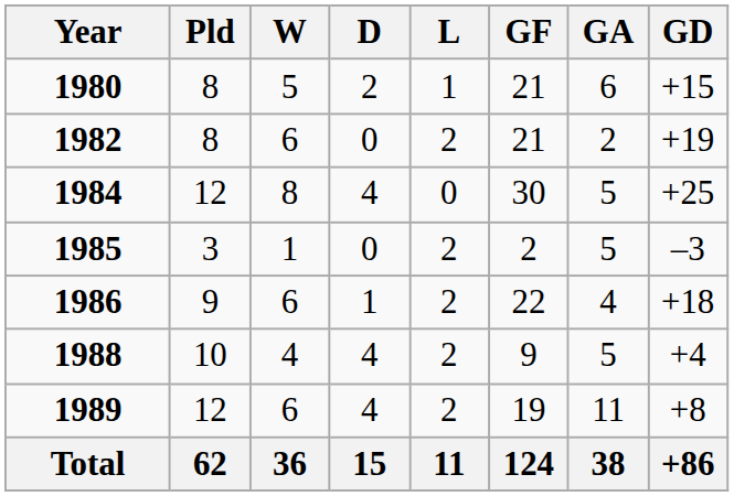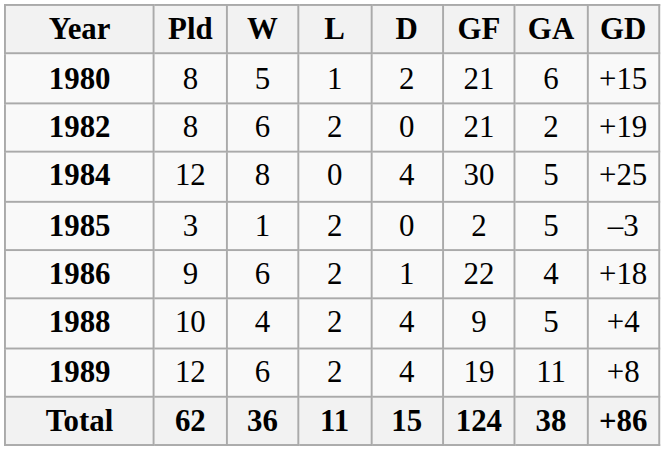 <table class="wikitable" style="text-align: center;">
 <tr>
 <th width=70>Year</th>
 <th width=30>Pld</th>
 <th width=30>W</th>
+<th width=30>L</th>
 <th width=30>D</th>
-<th width=30>L</th>
 <th width=30>GF</th>
 <th width=30>GA</th>
 <th width=30>GD</th>
 </tr>
 <tr>
 <td><strong>1980</strong></td>
 <td>8</td>
 <td>5</td>
+<td>1</td>
 <td>2</td>
-<td>1</td>
 <td>21</td>
 <td>6</td>
 <td>+15</td>
 </tr>
 <tr>
 <td><strong>1982</strong></td>
 <td>8</td>
 <td>6</td>
+<td>2</td>
 <td>0</td>
-<td>2</td>
 <td>21</td>
 <td>2</td>
 <td>+19</td>
 </tr>
 <tr>
 <td><strong>1984</strong></td>
 <td>12</td>
 <td>8</td>
+<td>0</td>
 <td>4</td>
-<td>0</td>
 <td>30</td>
 <td>5</td>
 <td>+25</td>
 </tr>
 <tr>
 <td><strong>1985</strong></td>
 <td>3</td>
 <td>1</td>
+<td>2</td>
 <td>0</td>
-<td>2</td>
 <td>2</td>
 <td>5</td>
 <td>–3</td>
 </tr>
 <tr>
 <td><strong>1986</strong></td>
 <td>9</td>
 <td>6</td>
+<td>2</td>
 <td>1</td>
-<td>2</td>
 <td>22</td>
 <td>4</td>
 <td>+18</td>
 </tr>
 <tr>
 <td><strong>1988</strong></td>
 <td>10</td>
 <td>4</td>
+<td>2</td>
 <td>4</td>
-<td>2</td>
 <td>9</td>
 <td>5</td>
 <td>+4</td>
 </tr>
 <tr>
 <td><strong>1989</strong></td>
 <td>12</td>
 <td>6</td>
+<td>2</td>
 <td>4</td>
-<td>2</td>
 <td>19</td>
 <td>11</td>
 <td>+8</td>
 </tr>
 <tr>
 <th>Total</th>
 <th>62</th>
 <th>36</th>
+<th>11</th>
 <th>15</th>
-<th>11</th>
 <th>124</th>
 <th>38</th>
 <th>+86</th>
 </tr>
 </table>
